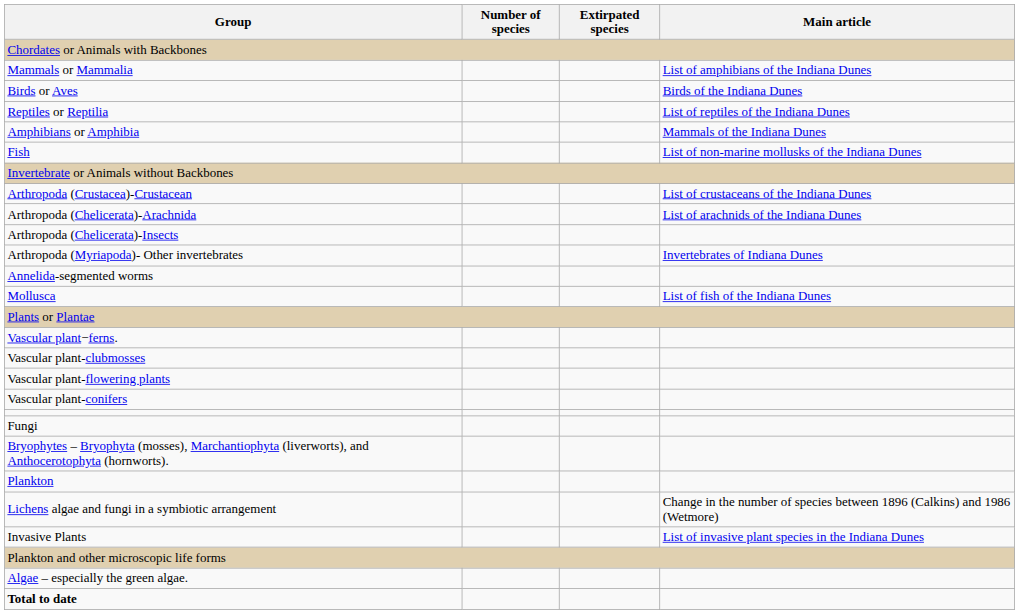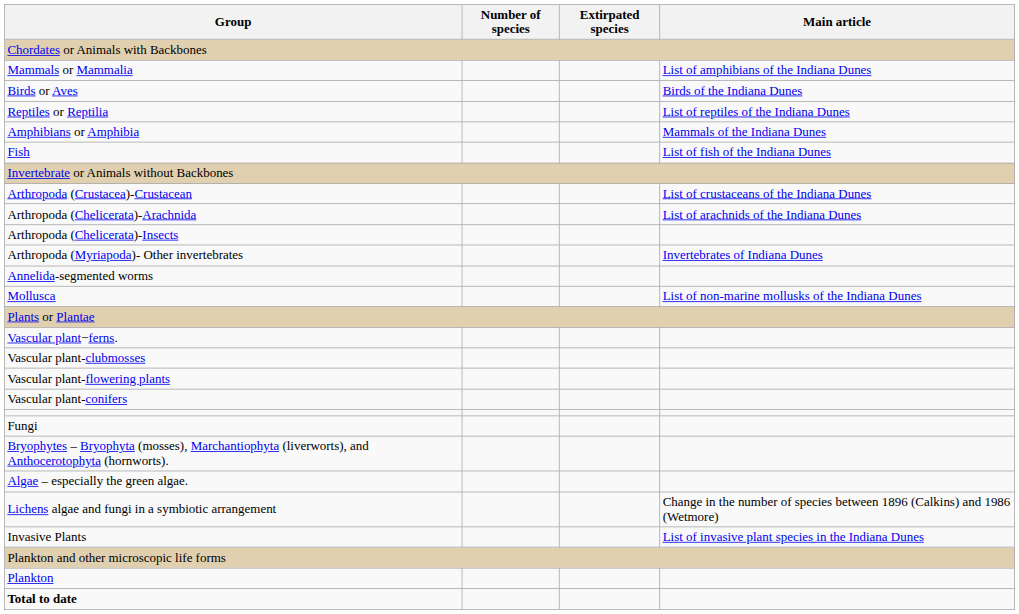 <table class="wikitable">
 <tr>
 <th><strong>Group</strong></th>
 <th><strong>Number of species</strong></th>
 <th><strong>Extirpated species</strong></th>
 <th>Main article</th>
 </tr>
 <tr>
 <td colspan="4" style="background:#e0d0b0;"><a href='#'>Chordates</a> or Animals with Backbones</td>
 </tr>
 <tr>
 <td><a href='#'>Mammals</a> or <a href='#'>Mammalia</a></td>
 <td></td>
 <td></td>
 <td><a href='#'>List of amphibians of the Indiana Dunes</a></td>
 </tr>
 <tr>
 <td><a href='#'>Birds</a> or <a href='#'>Aves</a></td>
 <td></td>
 <td></td>
 <td><a href='#'>Birds of the Indiana Dunes</a></td>
 </tr>
 <tr>
 <td><a href='#'>Reptiles</a> or <a href='#'>Reptilia</a></td>
 <td></td>
 <td></td>
 <td><a href='#'>List of reptiles of the Indiana Dunes</a></td>
 </tr>
 <tr>
 <td><a href='#'>Amphibians</a> or <a href='#'>Amphibia</a></td>
 <td></td>
 <td></td>
 <td><a href='#'>Mammals of the Indiana Dunes</a></td>
 </tr>
 <tr>
 <td><a href='#'>Fish</a></td>
 <td></td>
 <td></td>
-<td><a href='#'>List of non-marine mollusks of the Indiana Dunes</a></td>
+<td><a href='#'>List of fish of the Indiana Dunes</a></td>
 </tr>
 <tr>
 <td colspan="4" style="background:#e0d0b0;"><a href='#'>Invertebrate</a> or Animals without Backbones</td>
 </tr>
 <tr>
 <td><a href='#'>Arthropoda</a> (<a href='#'>Crustacea</a>)-<a href='#'>Crustacean</a></td>
 <td></td>
 <td></td>
 <td><a href='#'>List of crustaceans of the Indiana Dunes</a></td>
 </tr>
 <tr>
 <td>Arthropoda (<a href='#'>Chelicerata</a>)-<a href='#'>Arachnida</a></td>
 <td></td>
 <td></td>
 <td><a href='#'>List of arachnids of the Indiana Dunes</a></td>
 </tr>
 <tr>
 <td>Arthropoda (<a href='#'>Chelicerata</a>)-<a href='#'>Insects</a></td>
 <td></td>
 <td></td>
 <td></td>
 </tr>
 <tr>
 <td>Arthropoda (<a href='#'>Myriapoda</a>)- Other invertebrates</td>
 <td></td>
 <td></td>
 <td><a href='#'>Invertebrates of Indiana Dunes</a></td>
 </tr>
 <tr>
 <td><a href='#'>Annelida</a>-segmented worms</td>
 <td></td>
 <td></td>
 <td></td>
 </tr>
 <tr>
 <td><a href='#'>Mollusca</a></td>
 <td></td>
 <td></td>
-<td><a href='#'>List of fish of the Indiana Dunes</a></td>
+<td><a href='#'>List of non-marine mollusks of the Indiana Dunes</a></td>
 </tr>
 <tr>
 <td colspan="4" style="background:#e0d0b0;"><a href='#'>Plants</a> or <a href='#'>Plantae</a></td>
 </tr>
 <tr>
 <td><a href='#'>Vascular plant</a>−<a href='#'>ferns</a>.</td>
 <td></td>
 <td></td>
 <td></td>
 </tr>
 <tr>
 <td>Vascular plant-<a href='#'>clubmosses</a></td>
 <td></td>
 <td></td>
 <td></td>
 </tr>
 <tr>
 <td>Vascular plant-<a href='#'>flowering plants</a></td>
 <td></td>
 <td></td>
 <td></td>
 </tr>
 <tr>
 <td>Vascular plant-<a href='#'>conifers</a></td>
 <td></td>
 <td></td>
 <td></td>
 </tr>
 <tr |Vascular plant->
 <td></td>
 <td></td>
 <td></td>
 </tr>
 <tr>
 <td>Fungi</td>
 <td></td>
 <td></td>
 <td></td>
 </tr>
 <tr>
 <td><a href='#'>Bryophytes</a> – <a href='#'>Bryophyta</a> (mosses), <a href='#'>Marchantiophyta</a> (liverworts), and <a href='#'>Anthocerotophyta</a> (hornworts).</td>
 <td></td>
 <td></td>
 <td></td>
 </tr>
 <tr>
-<td><a href='#'>Plankton</a></td>
+<td><a href='#'>Algae</a> – especially the green algae.</td>
 <td></td>
 <td></td>
 <td></td>
 </tr>
 <tr>
 <td><a href='#'>Lichens</a> algae and fungi in a symbiotic arrangement</td>
 <td></td>
 <td></td>
 <td>Change in the number of species between 1896 (Calkins) and 1986 (Wetmore)</td>
 </tr>
 <tr>
 <td>Invasive Plants</td>
 <td></td>
 <td></td>
 <td><a href='#'>List of invasive plant species in the Indiana Dunes</a></td>
 </tr>
 <tr>
 <td colspan="4" style="background:#e0d0b0;">Plankton and other microscopic life forms</td>
 </tr>
 <tr>
-<td><a href='#'>Algae</a> – especially the green algae.</td>
+<td><a href='#'>Plankton</a></td>
 <td></td>
 <td></td>
 <td></td>
 </tr>
 <tr>
 <td><strong>Total to date</strong></td>
 <td></td>
 <td></td>
 <td></td>
 </tr>
 </table>
